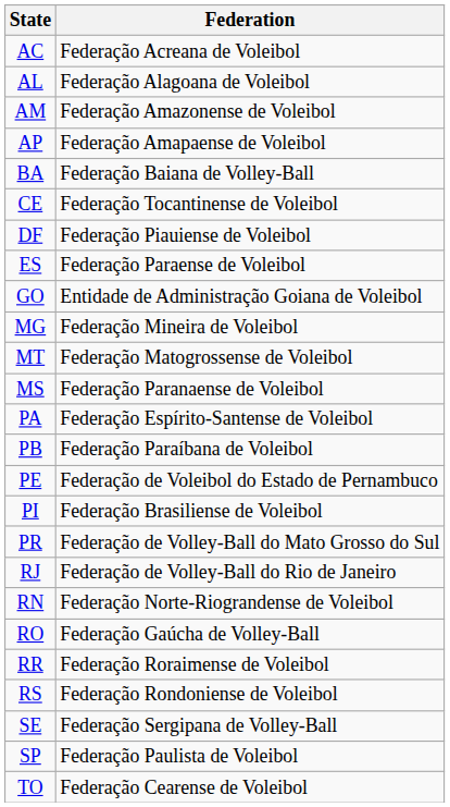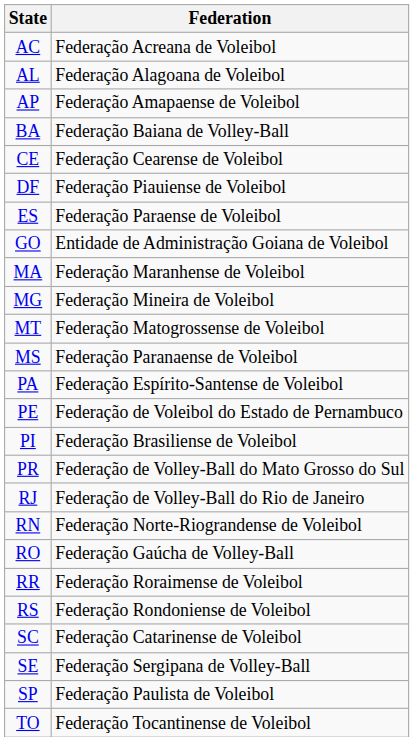 <table class="wikitable">
 <tr>
 <th align="center">State</th>
 <th>Federation</th>
 </tr>
 <tr>
 <td align="center"><a href='#'>AC</a></td>
 <td>Federação Acreana de Voleibol</td>
 </tr>
 <tr>
 <td align="center"><a href='#'>AL</a></td>
 <td>Federação Alagoana de Voleibol</td>
 </tr>
 <tr>
-<td align="center"><a href='#'>AM</a></td>
-<td>Federação Amazonense de Voleibol</td>
-</tr>
-<tr>
 <td align="center"><a href='#'>AP</a></td>
 <td>Federação Amapaense de Voleibol</td>
 </tr>
 <tr>
 <td align="center"><a href='#'>BA</a></td>
 <td>Federação Baiana de Volley-Ball</td>
 </tr>
 <tr>
 <td align="center"><a href='#'>CE</a></td>
-<td>Federação Tocantinense de Voleibol</td>
+<td>Federação Cearense de Voleibol</td>
 </tr>
 <tr>
 <td align="center"><a href='#'>DF</a></td>
 <td>Federação Piauiense de Voleibol</td>
 </tr>
 <tr>
 <td align="center"><a href='#'>ES</a></td>
 <td>Federação Paraense de Voleibol</td>
 </tr>
 <tr>
 <td align="center"><a href='#'>GO</a></td>
 <td>Entidade de Administração Goiana de Voleibol</td>
+</tr>
+<tr>
+<td align="center"><a href='#'>MA</a></td>
+<td>Federação Maranhense de Voleibol</td>
 </tr>
 <tr>
 <td align="center"><a href='#'>MG</a></td>
 <td>Federação Mineira de Voleibol</td>
 </tr>
 <tr>
 <td align="center"><a href='#'>MT</a></td>
 <td>Federação Matogrossense de Voleibol</td>
 </tr>
 <tr>
 <td align="center"><a href='#'>MS</a></td>
 <td>Federação Paranaense de Voleibol</td>
 </tr>
 <tr>
 <td align="center"><a href='#'>PA</a></td>
 <td>Federação Espírito-Santense de Voleibol</td>
-</tr>
-<tr>
-<td align="center"><a href='#'>PB</a></td>
-<td>Federação Paraíbana de Voleibol</td>
 </tr>
 <tr>
 <td align="center"><span><a href='#'>PE</a></span></td>
 <td>Federação de Voleibol do Estado de Pernambuco</td>
 </tr>
 <tr>
 <td align="center"><span><a href='#'>PI</a></span></td>
 <td>Federação Brasiliense de Voleibol</td>
 </tr>
 <tr>
 <td align="center"><a href='#'>PR</a></td>
 <td>Federação de Volley-Ball do Mato Grosso do Sul</td>
 </tr>
 <tr>
 <td align="center"><a href='#'>RJ</a></td>
 <td>Federação de Volley-Ball do Rio de Janeiro</td>
 </tr>
 <tr>
 <td align="center"><a href='#'>RN</a></td>
 <td>Federação Norte-Riograndense de Voleibol</td>
 </tr>
 <tr>
 <td align="center"><a href='#'>RO</a></td>
 <td>Federação Gaúcha de Volley-Ball</td>
 </tr>
 <tr>
 <td align="center"><a href='#'>RR</a></td>
 <td>Federação Roraimense de Voleibol</td>
 </tr>
 <tr>
 <td align="center"><a href='#'>RS</a></td>
 <td>Federação Rondoniense de Voleibol</td>
 </tr>
 <tr>
+<td align="center"><a href='#'>SC</a></td>
+<td>Federação Catarinense de Voleibol</td>
+</tr>
+<tr>
 <td align="center"><a href='#'>SE</a></td>
 <td>Federação Sergipana de Volley-Ball</td>
 </tr>
 <tr>
 <td align="center"><a href='#'>SP</a></td>
 <td>Federação Paulista de Voleibol</td>
 </tr>
 <tr>
 <td align="center"><a href='#'>TO</a></td>
-<td>Federação Cearense de Voleibol</td>
+<td>Federação Tocantinense de Voleibol</td>
 </tr>
 </table>
